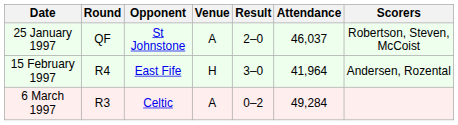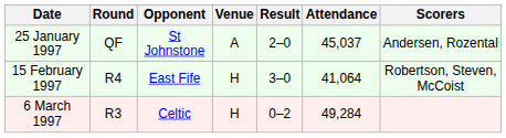 <table class="wikitable sortable" style="font-size:100%; text-align:center">
 <tr>
 <th>Date</th>
 <th>Round</th>
 <th>Opponent</th>
 <th>Venue</th>
 <th>Result</th>
 <th>Attendance</th>
 <th>Scorers</th>
 </tr>
 <tr bgcolor = "#EEFFEE">
 <td>25 January 1997</td>
 <td>QF</td>
 <td><a href='#'>St Johnstone</a></td>
 <td>A</td>
 <td>2–0</td>
-<td>46,037</td>
-<td>Robertson, Steven, McCoist</td>
+<td>45,037</td>
+<td>Andersen, Rozental</td>
 </tr>
 <tr bgcolor = "#EEFFEE">
 <td>15 February 1997</td>
 <td>R4</td>
 <td><a href='#'>East Fife</a></td>
 <td>H</td>
 <td>3–0</td>
-<td>41,964</td>
-<td>Andersen, Rozental</td>
+<td>41,064</td>
+<td>Robertson, Steven, McCoist</td>
 </tr>
 <tr bgcolor = "#FFEEEE">
 <td>6 March 1997</td>
 <td>R3</td>
 <td><a href='#'>Celtic</a></td>
-<td>A</td>
+<td>H</td>
 <td>0–2</td>
 <td>49,284</td>
 <td></td>
 </tr>
 </table>
